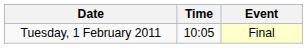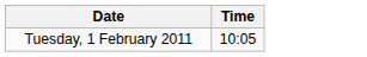 <table class = "wikitable" style="text-align:center;">
 <tr>
 <th width=220>Date</th>
 <th width=50>Time</th>
-<th width=100>Event</th>
 </tr>
 <tr>
 <td>Tuesday, 1 February 2011</td>
 <td>10:05</td>
-<td bgcolor=ffffcc>Final</td>
 </tr>
 </table>
